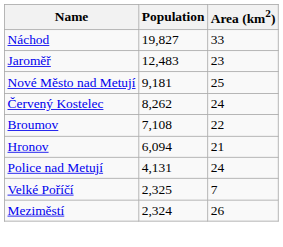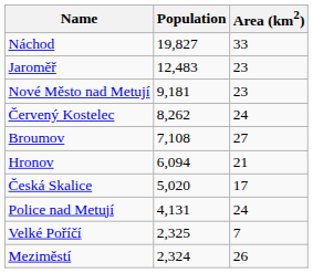 <table class="wikitable sortable">
 <tr>
 <th>Name</th>
 <th>Population</th>
 <th>Area (km<sup>2</sup>)</th>
 </tr>
 <tr>
 <td><a href='#'>Náchod</a></td>
 <td>19,827</td>
 <td>33</td>
 </tr>
 <tr>
 <td><a href='#'>Jaroměř</a></td>
 <td>12,483</td>
 <td>23</td>
 </tr>
 <tr>
 <td><a href='#'>Nové Město nad Metují</a></td>
 <td>9,181</td>
-<td>25</td>
+<td>23</td>
 </tr>
 <tr>
 <td><a href='#'>Červený Kostelec</a></td>
 <td>8,262</td>
 <td>24</td>
 </tr>
 <tr>
 <td><a href='#'>Broumov</a></td>
 <td>7,108</td>
-<td>22</td>
+<td>27</td>
 </tr>
 <tr>
 <td><a href='#'>Hronov</a></td>
 <td>6,094</td>
 <td>21</td>
+</tr>
+<tr>
+<td><a href='#'>Česká Skalice</a></td>
+<td>5,020</td>
+<td>17</td>
 </tr>
 <tr>
 <td><a href='#'>Police nad Metují</a></td>
 <td>4,131</td>
 <td>24</td>
 </tr>
 <tr>
 <td><a href='#'>Velké Poříčí</a></td>
 <td>2,325</td>
 <td>7</td>
 </tr>
 <tr>
 <td><a href='#'>Meziměstí</a></td>
 <td>2,324</td>
 <td>26</td>
 </tr>
 </table>
